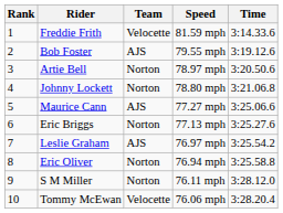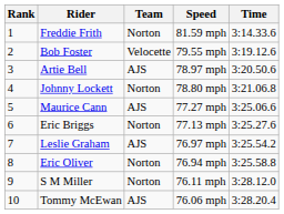 <table class="wikitable">
 <tr style="background:#efefef;">
 <th>Rank</th>
 <th>Rider</th>
 <th>Team</th>
 <th>Speed</th>
 <th>Time</th>
 </tr>
 <tr>
 <td>1</td>
 <td> <a href='#'>Freddie Frith</a></td>
-<td>Velocette</td>
+<td>Norton</td>
 <td>81.59 mph</td>
 <td>3:14.33.6</td>
 </tr>
 <tr>
 <td>2</td>
 <td> <a href='#'>Bob Foster</a></td>
-<td>AJS</td>
+<td>Velocette</td>
 <td>79.55 mph</td>
 <td>3:19.12.6</td>
 </tr>
 <tr>
 <td>3</td>
 <td> <a href='#'>Artie Bell</a></td>
-<td>Norton</td>
+<td>AJS</td>
 <td>78.97 mph</td>
 <td>3:20.50.6</td>
 </tr>
 <tr>
 <td>4</td>
 <td> <a href='#'>Johnny Lockett</a></td>
 <td>Norton</td>
 <td>78.80 mph</td>
 <td>3:21.06.8</td>
 </tr>
 <tr>
 <td>5</td>
 <td> <a href='#'>Maurice Cann</a></td>
 <td>AJS</td>
 <td>77.27 mph</td>
 <td>3:25.06.6</td>
 </tr>
 <tr>
 <td>6</td>
 <td> Eric Briggs</td>
 <td>Norton</td>
 <td>77.13 mph</td>
 <td>3:25.27.6</td>
 </tr>
 <tr>
 <td>7</td>
 <td> <a href='#'>Leslie Graham</a></td>
 <td>AJS</td>
 <td>76.97 mph</td>
 <td>3:25.54.2</td>
 </tr>
 <tr>
 <td>8</td>
 <td> <a href='#'>Eric Oliver</a></td>
 <td>Norton</td>
 <td>76.94 mph</td>
 <td>3:25.58.8</td>
 </tr>
 <tr>
 <td>9</td>
 <td> S M Miller</td>
 <td>Norton</td>
 <td>76.11 mph</td>
 <td>3:28.12.0</td>
 </tr>
 <tr>
 <td>10</td>
 <td> Tommy McEwan</td>
-<td>Velocette</td>
+<td>AJS</td>
 <td>76.06 mph</td>
 <td>3:28.20.4</td>
 </tr>
 </table>
